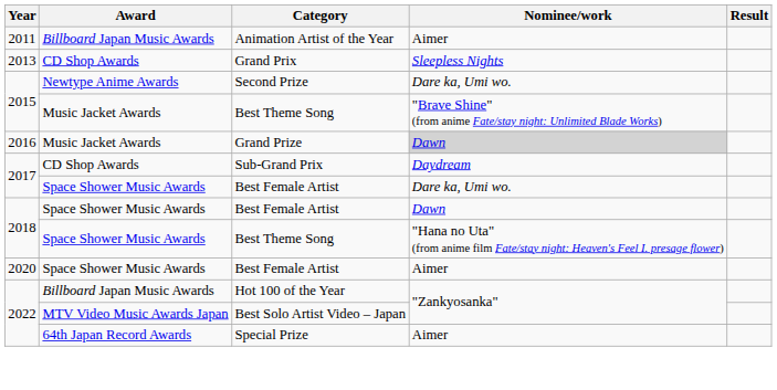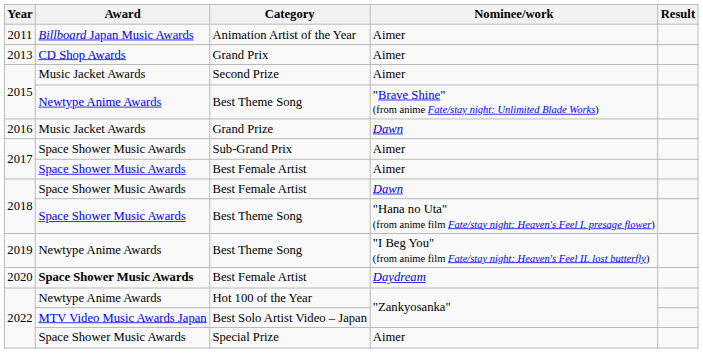 <table class="wikitable">
 <tr>
 <th>Year</th>
 <th>Award</th>
 <th>Category</th>
 <th>Nominee/work</th>
 <th>Result</th>
 </tr>
 <tr>
 <td align="center">2011</td>
 <td><a href='#'><em>Billboard</em> Japan Music Awards</a></td>
 <td>Animation Artist of the Year</td>
 <td>Aimer</td>
 <td></td>
 </tr>
 <tr>
 <td align="center">2013</td>
 <td><a href='#'>CD Shop Awards</a></td>
 <td>Grand Prix</td>
-<td><em><a href='#'>Sleepless Nights</a></em></td>
+<td>Aimer</td>
 <td></td>
 </tr>
 <tr>
 <td rowspan="2" align="center">2015</td>
-<td><a href='#'>Newtype Anime Awards</a></td>
+<td>Music Jacket Awards</td>
 <td>Second Prize</td>
-<td><em>Dare ka, Umi wo.</em></td>
+<td>Aimer</td>
 <td></td>
 </tr>
 <tr>
-<td>Music Jacket Awards</td>
+<td><a href='#'>Newtype Anime Awards</a></td>
 <td>Best Theme Song</td>
 <td>"<a href='#'>Brave Shine</a>" <br><small>(from anime <em><a href='#'>Fate/stay night: Unlimited Blade Works</a></em>)</small></td>
 <td></td>
 </tr>
 <tr>
 <td align="center">2016</td>
 <td>Music Jacket Awards</td>
 <td>Grand Prize</td>
-<td style="background: lightgrey;"><em><a href='#'>Dawn</a></em></td>
+<td><em><a href='#'>Dawn</a></em></td>
 <td></td>
 </tr>
 <tr>
 <td rowspan="2" align="center">2017</td>
-<td>CD Shop Awards</td>
+<td>Space Shower Music Awards</td>
 <td>Sub-Grand Prix</td>
-<td><em><a href='#'>Daydream</a></em></td>
+<td>Aimer</td>
 <td></td>
 </tr>
 <tr>
 <td><a href='#'>Space Shower Music Awards</a></td>
 <td>Best Female Artist</td>
-<td><em>Dare ka, Umi wo.</em></td>
+<td>Aimer</td>
 <td></td>
 </tr>
 <tr>
 <td align="center" rowspan="2">2018</td>
 <td>Space Shower Music Awards</td>
 <td>Best Female Artist</td>
 <td><em><a href='#'>Dawn</a></em></td>
 <td></td>
 </tr>
 <tr>
 <td><a href='#'>Space Shower Music Awards</a></td>
 <td>Best Theme Song</td>
 <td>"Hana no Uta" <br><small>(from anime film <em><a href='#'>Fate/stay night: Heaven's Feel I. presage flower</a></em>)</small></td>
 <td></td>
 </tr>
 <tr>
+<td align="center" rowspan="1">2019</td>
+<td>Newtype Anime Awards</td>
+<td>Best Theme Song</td>
+<td>"I Beg You" <br><small>(from anime film <em><a href='#'>Fate/stay night: Heaven's Feel II. lost butterfly</a></em>)</small></td>
+<td></td>
+</tr>
+<tr>
 <td align="center" rowspan="1">2020</td>
-<td>Space Shower Music Awards</td>
+<td><strong>Space Shower Music Awards</strong></td>
 <td>Best Female Artist</td>
-<td>Aimer</td>
+<td><em><a href='#'>Daydream</a></em></td>
 <td></td>
 </tr>
 <tr>
 <td rowspan=3 align="center">2022</td>
-<td><em>Billboard</em> Japan Music Awards</td>
+<td>Newtype Anime Awards</td>
 <td>Hot 100 of the Year</td>
 <td rowspan=2>"Zankyosanka"</td>
 <td></td>
 </tr>
 <tr>
 <td><a href='#'>MTV Video Music Awards Japan</a></td>
 <td>Best Solo Artist Video – Japan</td>
 <td></td>
 </tr>
 <tr>
-<td><a href='#'>64th Japan Record Awards</a></td>
+<td>Space Shower Music Awards</td>
 <td>Special Prize</td>
 <td>Aimer</td>
 <td></td>
 </tr>
 </table>
